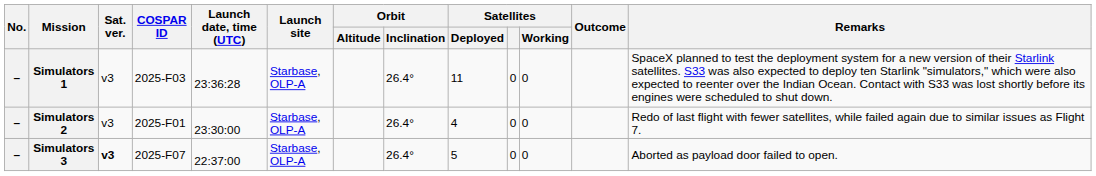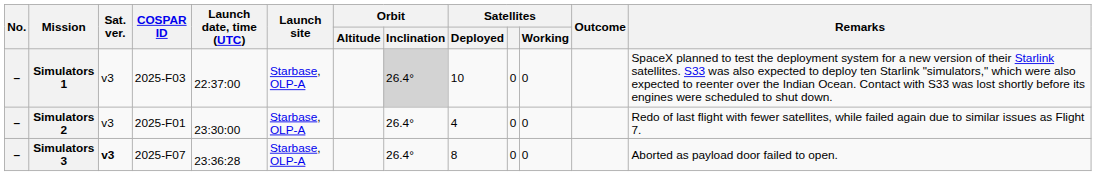 <table class="wikitable sortable sticky-header-multi sort-under col9center col10center" style="font-size: 85%; text-align:left;">
 <tr>
 <th scope="col" rowspan=2>No.</th>
 <th scope="col" rowspan=2>Mission</th>
 <th scope="col" rowspan=2>Sat. ver.</th>
 <th scope="col" rowspan=2><a href='#'>COSPAR ID</a></th>
 <th scope="col" rowspan=2>Launch date, time (<a href='#'>UTC</a>)</th>
 <th scope="col" rowspan=2>Launch site</th>
 <th scope="colgroup" colspan=2>Orbit</th>
 <th colspan="3" scope="colgroup">Satellites</th>
 <th scope="col" rowspan=2>Outcome</th>
 <th rowspan="2">Remarks</th>
 </tr>
 <tr>
 <th scope="col">Altitude</th>
 <th scope="col">Inclination</th>
 <th scope="col">Deployed</th>
 <th scope="col"></th>
 <th scope="col">Working</th>
 </tr>
 <tr id="Simulators1">
 <th scope="row">–</th>
 <th scope="row">Simulators 1</th>
 <td>v3</td>
 <td>2025-F03</td>
-<td><br>23:36:28</td>
+<td><br>22:37:00</td>
 <td><a href='#'>Starbase</a>, <a href='#'>OLP-A</a></td>
 <td></td>
-<td>26.4°</td>
-<td>11</td>
+<td style="background: lightgrey;">26.4°</td>
+<td>10</td>
 <td>0</td>
 <td>0</td>
 <td></td>
 <td>SpaceX planned to test the deployment system for a new version of their <a href='#'>Starlink</a> satellites. <a href='#'>S33</a> was also expected to deploy ten Starlink "simulators," which were also expected to reenter over the Indian Ocean. Contact with S33 was lost shortly before its engines were scheduled to shut down.</td>
 </tr>
 <tr id="Simulators2">
 <th scope="row">–</th>
 <th scope="row">Simulators 2</th>
 <td>v3</td>
 <td>2025-F01</td>
 <td><br>23:30:00</td>
 <td><a href='#'>Starbase</a>, <a href='#'>OLP-A</a></td>
 <td></td>
 <td>26.4°</td>
 <td>4</td>
 <td>0</td>
 <td>0</td>
 <td></td>
 <td>Redo of last flight with fewer satellites, while failed again due to similar issues as Flight 7.</td>
 </tr>
 <tr id="Simulators3">
 <th scope="row">–</th>
 <th scope="row">Simulators 3</th>
 <td><strong>v3</strong></td>
 <td>2025-F07</td>
-<td><br>22:37:00</td>
+<td><br>23:36:28</td>
 <td><a href='#'>Starbase</a>, <a href='#'>OLP-A</a></td>
 <td></td>
 <td>26.4°</td>
-<td>5</td>
+<td>8</td>
 <td>0</td>
 <td>0</td>
 <td></td>
 <td>Aborted as payload door failed to open.</td>
 </tr>
 </table>
